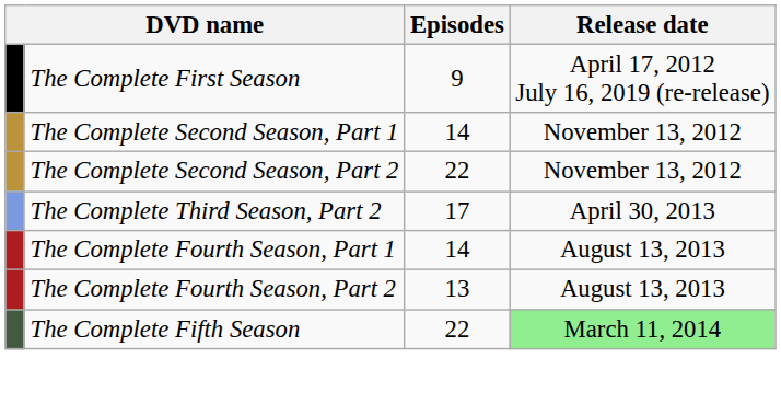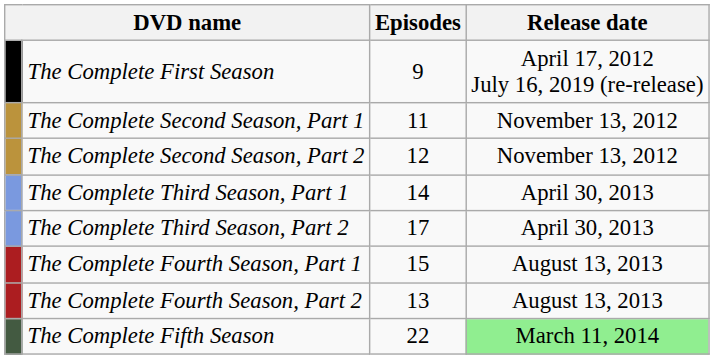 <table class=wikitable style="text-align:center">
 <tr>
 <th colspan=2>DVD name</th>
 <th>Episodes</th>
 <th>Release date</th>
 </tr>
 <tr>
 <td style="width:5px; background:#000000"></td>
 <td align="left"><em>The Complete First Season</em></td>
 <td>9</td>
 <td>April 17, 2012<br>July 16, 2019 (re-release)</td>
 </tr>
 <tr>
 <td bgcolor="bb933c"></td>
 <td align="left"><em>The Complete Second Season, Part 1</em></td>
-<td>14</td>
+<td>11</td>
 <td>November 13, 2012</td>
 </tr>
 <tr>
 <td bgcolor="bb933c"></td>
 <td align="left"><em>The Complete Second Season, Part 2</em></td>
-<td>22</td>
+<td>12</td>
 <td>November 13, 2012</td>
+</tr>
+<tr>
+<td bgcolor="7A99DF"></td>
+<td align="left"><em>The Complete Third Season, Part 1</em></td>
+<td>14</td>
+<td>April 30, 2013</td>
 </tr>
 <tr>
 <td bgcolor="7A99DF"></td>
 <td align="left"><em>The Complete Third Season, Part 2</em></td>
 <td>17</td>
 <td>April 30, 2013</td>
 </tr>
 <tr>
 <td bgcolor="AC1D20"></td>
 <td align="left"><em>The Complete Fourth Season, Part 1</em></td>
-<td>14</td>
+<td>15</td>
 <td>August 13, 2013</td>
 </tr>
 <tr>
 <td bgcolor="AC1D20"></td>
 <td align="left"><em>The Complete Fourth Season, Part 2</em></td>
 <td>13</td>
 <td>August 13, 2013</td>
 </tr>
 <tr>
 <td bgcolor="435A41"></td>
 <td align="left"><em>The Complete Fifth Season</em></td>
 <td>22</td>
 <td style="background: lightgreen;">March 11, 2014</td>
 </tr>
 </table>
